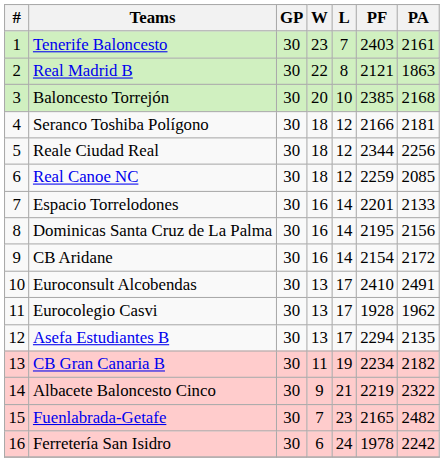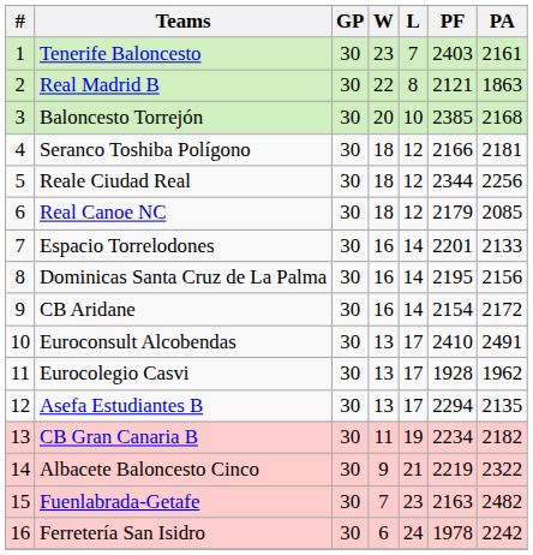 <table class="wikitable" style="text-align: center;">
 <tr>
 <th>#</th>
 <th>Teams</th>
 <th>GP</th>
 <th>W</th>
 <th>L</th>
 <th>PF</th>
 <th>PA</th>
 </tr>
 <tr bgcolor=D0F0C0>
 <td>1</td>
 <td align="left"><a href='#'>Tenerife Baloncesto</a></td>
 <td>30</td>
 <td>23</td>
 <td>7</td>
 <td>2403</td>
 <td>2161</td>
 </tr>
 <tr bgcolor=D0F0C0>
 <td>2</td>
 <td align="left"><a href='#'>Real Madrid B</a></td>
 <td>30</td>
 <td>22</td>
 <td>8</td>
 <td>2121</td>
 <td>1863</td>
 </tr>
 <tr bgcolor=D0F0C0>
 <td>3</td>
 <td align="left">Baloncesto Torrejón</td>
 <td>30</td>
 <td>20</td>
 <td>10</td>
 <td>2385</td>
 <td>2168</td>
 </tr>
 <tr>
 <td>4</td>
 <td align="left">Seranco Toshiba Polígono</td>
 <td>30</td>
 <td>18</td>
 <td>12</td>
 <td>2166</td>
 <td>2181</td>
 </tr>
 <tr>
 <td>5</td>
 <td align="left">Reale Ciudad Real</td>
 <td>30</td>
 <td>18</td>
 <td>12</td>
 <td>2344</td>
 <td>2256</td>
 </tr>
 <tr>
 <td>6</td>
 <td align="left"><a href='#'>Real Canoe NC</a></td>
 <td>30</td>
 <td>18</td>
 <td>12</td>
-<td>2259</td>
+<td>2179</td>
 <td>2085</td>
 </tr>
 <tr>
 <td>7</td>
 <td align="left">Espacio Torrelodones</td>
 <td>30</td>
 <td>16</td>
 <td>14</td>
 <td>2201</td>
 <td>2133</td>
 </tr>
 <tr>
 <td>8</td>
 <td align="left">Dominicas Santa Cruz de La Palma</td>
 <td>30</td>
 <td>16</td>
 <td>14</td>
 <td>2195</td>
 <td>2156</td>
 </tr>
 <tr>
 <td>9</td>
 <td align="left">CB Aridane</td>
 <td>30</td>
 <td>16</td>
 <td>14</td>
 <td>2154</td>
 <td>2172</td>
 </tr>
 <tr>
 <td>10</td>
 <td align="left">Euroconsult Alcobendas</td>
 <td>30</td>
 <td>13</td>
 <td>17</td>
 <td>2410</td>
 <td>2491</td>
 </tr>
 <tr>
 <td>11</td>
 <td align="left">Eurocolegio Casvi</td>
 <td>30</td>
 <td>13</td>
 <td>17</td>
 <td>1928</td>
 <td>1962</td>
 </tr>
 <tr>
 <td>12</td>
 <td align="left"><a href='#'>Asefa Estudiantes B</a></td>
 <td>30</td>
 <td>13</td>
 <td>17</td>
 <td>2294</td>
 <td>2135</td>
 </tr>
 <tr bgcolor=FFCCCC>
 <td>13</td>
 <td align="left"><a href='#'>CB Gran Canaria B</a></td>
 <td>30</td>
 <td>11</td>
 <td>19</td>
 <td>2234</td>
 <td>2182</td>
 </tr>
 <tr bgcolor=FFCCCC>
 <td>14</td>
 <td align="left">Albacete Baloncesto Cinco</td>
 <td>30</td>
 <td>9</td>
 <td>21</td>
 <td>2219</td>
 <td>2322</td>
 </tr>
 <tr bgcolor=FFCCCC>
 <td>15</td>
 <td align="left"><a href='#'>Fuenlabrada-Getafe</a></td>
 <td>30</td>
 <td>7</td>
 <td>23</td>
-<td>2165</td>
+<td>2163</td>
 <td>2482</td>
 </tr>
 <tr bgcolor=FFCCCC>
 <td>16</td>
 <td align="left">Ferretería San Isidro</td>
 <td>30</td>
 <td>6</td>
 <td>24</td>
 <td>1978</td>
 <td>2242</td>
 </tr>
 <tr>
 </tr>
 </table>
